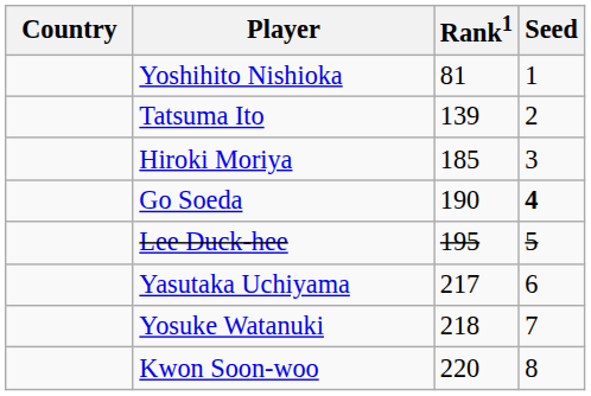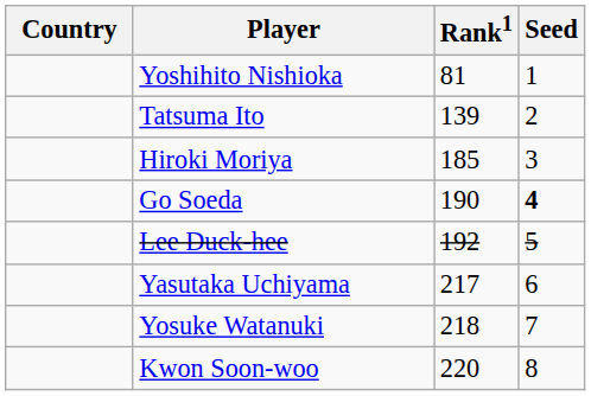 <table class="sortable wikitable">
 <tr>
 <th width="70">Country</th>
 <th width="175">Player</th>
 <th>Rank<sup>1</sup></th>
 <th>Seed</th>
 </tr>
 <tr>
 <td></td>
 <td><a href='#'>Yoshihito Nishioka</a></td>
 <td>81</td>
 <td>1</td>
 </tr>
 <tr>
 <td></td>
 <td><a href='#'>Tatsuma Ito</a></td>
 <td>139</td>
 <td>2</td>
 </tr>
 <tr>
 <td></td>
 <td><a href='#'>Hiroki Moriya</a></td>
 <td>185</td>
 <td>3</td>
 </tr>
 <tr>
 <td></td>
 <td><a href='#'>Go Soeda</a></td>
 <td>190</td>
 <td><strong>4</strong></td>
 </tr>
 <tr>
 <td><s></s></td>
 <td><s><a href='#'>Lee Duck-hee</a></s></td>
-<td><s>195</s></td>
+<td><s>192</s></td>
 <td><s>5</s></td>
 </tr>
 <tr>
 <td></td>
 <td><a href='#'>Yasutaka Uchiyama</a></td>
 <td>217</td>
 <td>6</td>
 </tr>
 <tr>
 <td></td>
 <td><a href='#'>Yosuke Watanuki</a></td>
 <td>218</td>
 <td>7</td>
 </tr>
 <tr>
 <td></td>
 <td><a href='#'>Kwon Soon-woo</a></td>
 <td>220</td>
 <td>8</td>
 </tr>
 </table>
